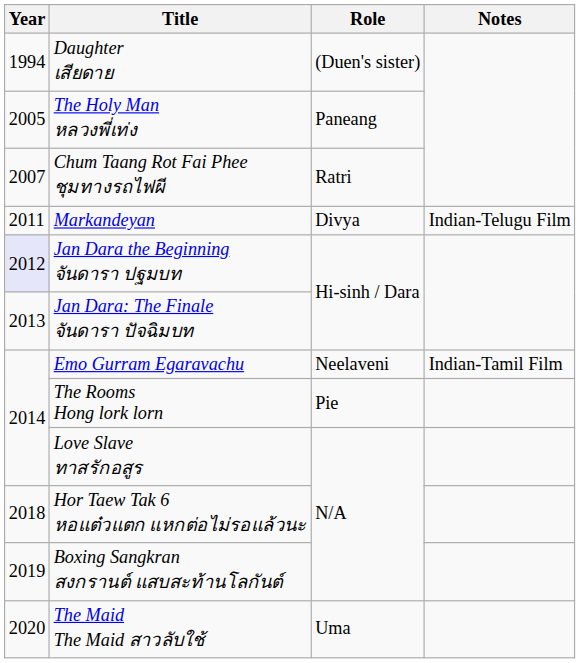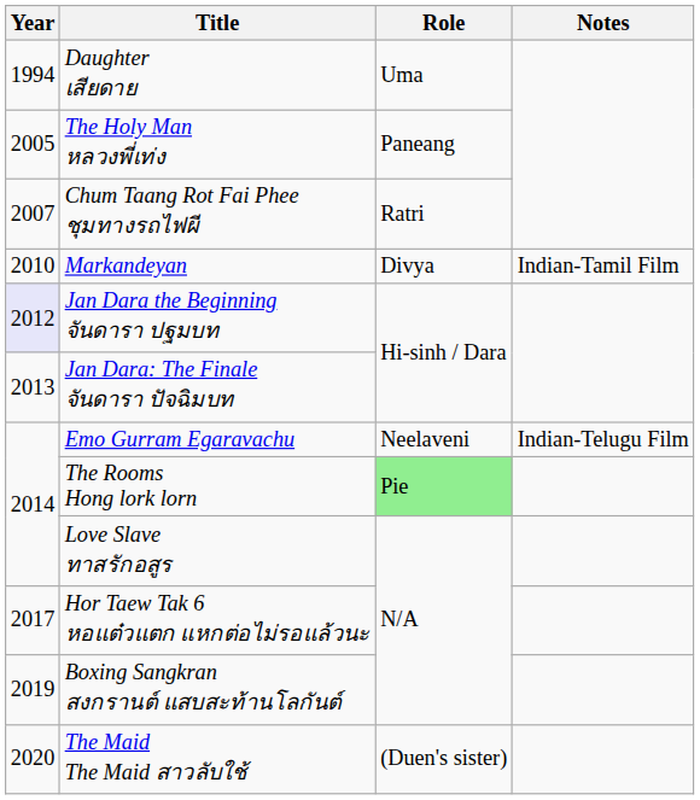 <table class="wikitable">
 <tr>
 <th>Year</th>
 <th>Title</th>
 <th>Role</th>
 <th>Notes</th>
 </tr>
 <tr>
 <td>1994</td>
 <td><em>Daughter<br>เสียดาย</em></td>
-<td>(Duen's sister)</td>
+<td>Uma</td>
 </tr>
 <tr>
 <td>2005</td>
 <td><em><a href='#'>The Holy Man</a><br>หลวงพี่เท่ง</em></td>
 <td>Paneang</td>
 </tr>
 <tr>
 <td>2007</td>
 <td><em>Chum Taang Rot Fai Phee<br>ชุมทางรถไฟผี</em></td>
 <td>Ratri</td>
 </tr>
 <tr>
-<td>2011</td>
+<td>2010</td>
 <td><em><a href='#'>Markandeyan</a></em></td>
 <td>Divya</td>
-<td>Indian-Telugu Film</td>
+<td>Indian-Tamil Film</td>
 </tr>
 <tr>
 <td style="background: lavender;">2012</td>
 <td><em><a href='#'>Jan Dara the Beginning</a><br>จันดารา ปฐมบท</em></td>
 <td rowspan="2">Hi-sinh / Dara</td>
 </tr>
 <tr>
 <td>2013</td>
 <td><em><a href='#'>Jan Dara: The Finale</a><br>จันดารา ปัจฉิมบท</em></td>
 </tr>
 <tr>
 <td rowspan="3">2014</td>
 <td><em><a href='#'>Emo Gurram Egaravachu</a></em></td>
 <td>Neelaveni</td>
-<td>Indian-Tamil Film</td>
+<td>Indian-Telugu Film</td>
 </tr>
 <tr>
 <td><em>The Rooms<br>Hong lork lorn</em></td>
-<td>Pie</td>
+<td style="background: lightgreen;">Pie</td>
 </tr>
 <tr>
 <td><em>Love Slave<br>ทาสรักอสูร</em></td>
 <td rowspan="3">N/A</td>
 <td></td>
 </tr>
 <tr>
-<td>2018</td>
+<td>2017</td>
 <td><em>Hor Taew Tak 6<br>หอแต๋วแตก แหกต่อไม่รอแล้วนะ</em></td>
 <td></td>
 </tr>
 <tr>
 <td>2019</td>
 <td><em>Boxing Sangkran<br>สงกรานต์ แสบสะท้านโลกันต์</em></td>
 <td></td>
 </tr>
 <tr>
 <td>2020</td>
 <td><em><a href='#'>The Maid</a><br>The Maid สาวลับใช้</em></td>
-<td>Uma</td>
+<td>(Duen's sister)</td>
 </tr>
 </table>
